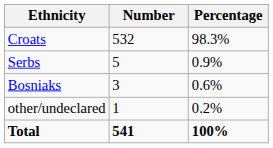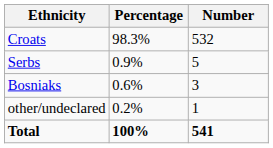 <table class="wikitable">
 <tr>
 <th width="100px">Ethnicity</th>
+<th width="80px">Percentage</th>
 <th width="80px">Number</th>
-<th width="80px">Percentage</th>
 </tr>
 <tr>
 <td><a href='#'>Croats</a></td>
+<td>98.3%</td>
 <td>532</td>
-<td>98.3%</td>
 </tr>
 <tr>
 <td><a href='#'>Serbs</a></td>
+<td>0.9%</td>
 <td>5</td>
-<td>0.9%</td>
 </tr>
 <tr>
 <td><a href='#'>Bosniaks</a></td>
+<td>0.6%</td>
 <td>3</td>
-<td>0.6%</td>
 </tr>
 <tr>
 <td>other/undeclared</td>
+<td>0.2%</td>
 <td>1</td>
-<td>0.2%</td>
 </tr>
 <tr>
 <td><strong>Total</strong></td>
+<td><strong>100%</strong></td>
 <td><strong>541</strong></td>
-<td><strong>100%</strong></td>
 </tr>
 </table>
